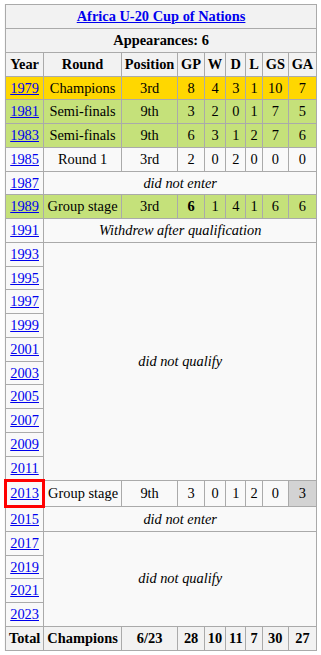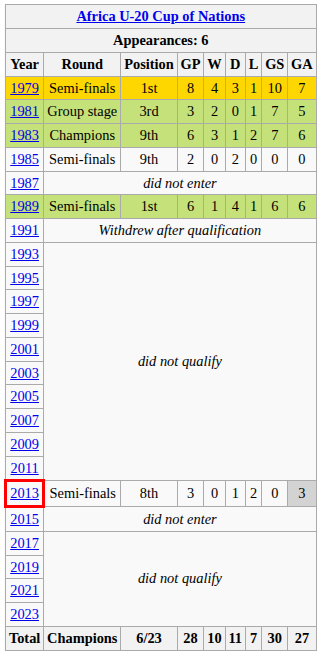 <table class="wikitable" style="text-align: center;font-size:90%;">
 <tr>
 <th colspan=9><a href='#'>Africa U-20 Cup of Nations</a></th>
 </tr>
 <tr>
 <th colspan=9>Appearances: 6</th>
 </tr>
 <tr>
 <th>Year</th>
 <th>Round</th>
 <th>Position</th>
 <th>GP</th>
 <th>W</th>
 <th>D</th>
 <th>L</th>
 <th>GS</th>
 <th>GA</th>
 </tr>
 <tr bgcolor=gold>
 <td> <a href='#'>1979</a></td>
-<td>Champions</td>
-<td>3rd</td>
+<td>Semi-finals</td>
+<td>1st</td>
 <td>8</td>
 <td>4</td>
 <td>3</td>
 <td>1</td>
 <td>10</td>
 <td>7</td>
 </tr>
 <tr style="background:#C5E17A;">
 <td> <a href='#'>1981</a></td>
-<td>Semi-finals</td>
-<td>9th</td>
+<td>Group stage</td>
+<td>3rd</td>
 <td>3</td>
 <td>2</td>
 <td>0</td>
 <td>1</td>
 <td>7</td>
 <td>5</td>
 </tr>
 <tr style="background:#C5E17A;">
 <td> <a href='#'>1983</a></td>
-<td>Semi-finals</td>
+<td>Champions</td>
 <td>9th</td>
 <td>6</td>
 <td>3</td>
 <td>1</td>
 <td>2</td>
 <td>7</td>
 <td>6</td>
 </tr>
 <tr>
 <td> <a href='#'>1985</a></td>
-<td>Round 1</td>
-<td>3rd</td>
+<td>Semi-finals</td>
+<td>9th</td>
 <td>2</td>
 <td>0</td>
 <td>2</td>
 <td>0</td>
 <td>0</td>
 <td>0</td>
 </tr>
 <tr>
 <td> <a href='#'>1987</a></td>
 <td colspan=8><em>did not enter</em></td>
 </tr>
 <tr style="background:#C5E17A;">
 <td> <a href='#'>1989</a></td>
-<td>Group stage</td>
-<td>3rd</td>
-<td><strong>6</strong></td>
+<td>Semi-finals</td>
+<td>1st</td>
+<td>6</td>
 <td>1</td>
 <td>4</td>
 <td>1</td>
 <td>6</td>
 <td>6</td>
 </tr>
 <tr>
 <td> <a href='#'>1991</a></td>
 <td colspan=8><em>Withdrew after qualification</em></td>
 </tr>
 <tr>
 <td> <a href='#'>1993</a></td>
 <td rowspan=10 colspan=8><em>did not qualify</em></td>
 </tr>
 <tr>
 <td> <a href='#'>1995</a></td>
 </tr>
 <tr>
 <td> <a href='#'>1997</a></td>
 </tr>
 <tr>
 <td> <a href='#'>1999</a></td>
 </tr>
 <tr>
 <td> <a href='#'>2001</a></td>
 </tr>
 <tr>
 <td> <a href='#'>2003</a></td>
 </tr>
 <tr>
 <td> <a href='#'>2005</a></td>
 </tr>
 <tr>
 <td> <a href='#'>2007</a></td>
 </tr>
 <tr>
 <td> <a href='#'>2009</a></td>
 </tr>
 <tr>
 <td> <a href='#'>2011</a></td>
 </tr>
 <tr>
 <td style="border: 3px solid red"> <a href='#'>2013</a></td>
-<td>Group stage</td>
-<td>9th</td>
+<td>Semi-finals</td>
+<td>8th</td>
 <td>3</td>
 <td>0</td>
 <td>1</td>
 <td>2</td>
 <td>0</td>
 <td style="background: lightgrey;">3</td>
 </tr>
 <tr>
 <td> <a href='#'>2015</a></td>
 <td colspan=8><em>did not enter</em></td>
 </tr>
 <tr>
 <td> <a href='#'>2017</a></td>
 <td colspan=8 rowspan=4><em>did not qualify</em></td>
 </tr>
 <tr>
 <td> <a href='#'>2019</a></td>
 </tr>
 <tr>
 <td> <a href='#'>2021</a></td>
 </tr>
 <tr>
 <td> <a href='#'>2023</a></td>
 </tr>
 <tr>
 <th>Total</th>
 <th>Champions</th>
 <th>6/23</th>
 <th>28</th>
 <th>10</th>
 <th>11</th>
 <th>7</th>
 <th>30</th>
 <th>27</th>
 </tr>
 </table>
